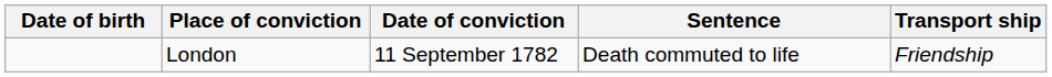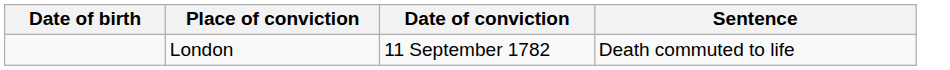 <table class="wikitable sortable plainrowheaders" style="width=1024px;">
 <tr>
 <th style="width: 15%;">Date of birth</th>
 <th style="width: 20%;">Place of conviction</th>
 <th style="width: 20%;">Date of conviction</th>
 <th style="width: 30%;">Sentence</th>
-<th style="width: 15%;">Transport ship</th>
 </tr>
 <tr>
 <td></td>
 <td>London</td>
 <td>11 September 1782</td>
 <td>Death commuted to life</td>
-<td><em>Friendship</em></td>
 </tr>
 </table>
